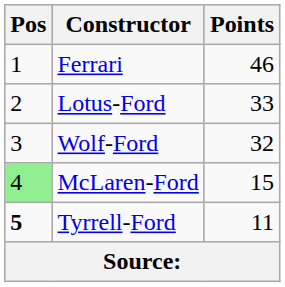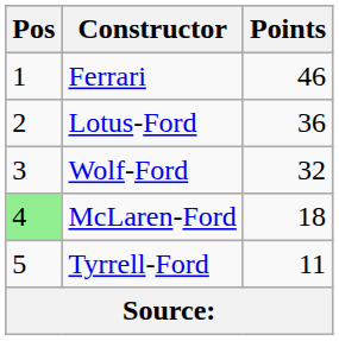 <table class="wikitable" style="font-size: 95%;">
 <tr>
 <th>Pos</th>
 <th>Constructor</th>
 <th>Points</th>
 </tr>
 <tr>
 <td>1</td>
 <td> <a href='#'>Ferrari</a></td>
 <td align="right">46</td>
 </tr>
 <tr>
 <td>2</td>
 <td> <a href='#'>Lotus</a>-<a href='#'>Ford</a></td>
-<td align="right">33</td>
+<td align="right">36</td>
 </tr>
 <tr>
 <td>3</td>
 <td> <a href='#'>Wolf</a>-<a href='#'>Ford</a></td>
 <td align="right">32</td>
 </tr>
 <tr>
 <td style="background: lightgreen;">4</td>
 <td> <a href='#'>McLaren</a>-<a href='#'>Ford</a></td>
-<td align="right">15</td>
+<td align="right">18</td>
 </tr>
 <tr>
-<td><strong>5</strong></td>
+<td>5</td>
 <td> <a href='#'>Tyrrell</a>-<a href='#'>Ford</a></td>
 <td align="right">11</td>
 </tr>
 <tr>
 <th colspan=4>Source: </th>
 </tr>
 </table>
